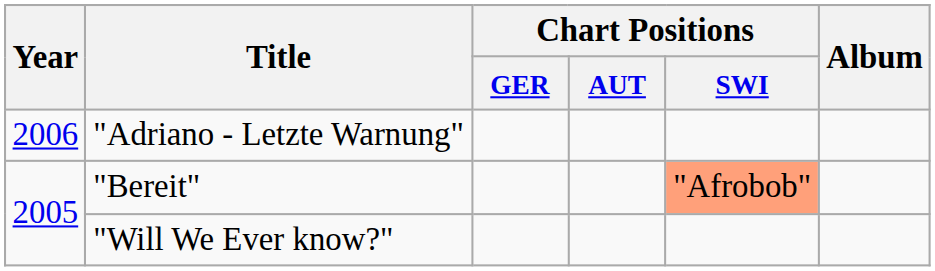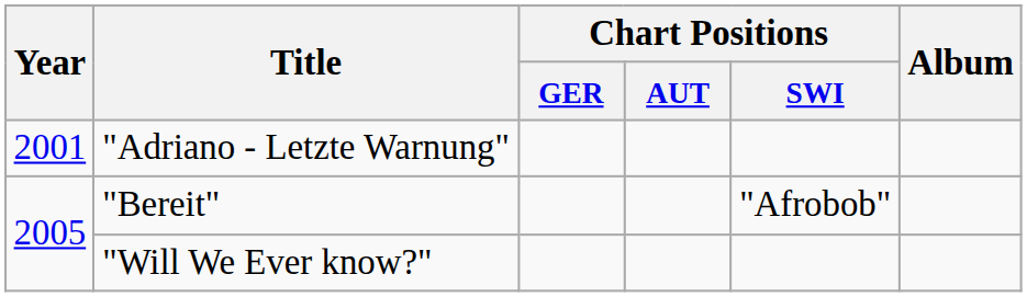 <table class="wikitable">
 <tr>
 <th rowspan="2">Year</th>
 <th rowspan="2">Title</th>
 <th colspan="3">Chart Positions</th>
 <th rowspan="2">Album</th>
 </tr>
 <tr>
 <th width="40"><small><a href='#'>GER</a></small></th>
 <th width="40"><small><a href='#'>AUT</a></small></th>
 <th width="40"><small><a href='#'>SWI</a></small></th>
 </tr>
 <tr>
-<td><a href='#'>2006</a></td>
+<td><a href='#'>2001</a></td>
 <td>"Adriano - Letzte Warnung"</td>
 <td></td>
 <td></td>
 <td></td>
 <td></td>
 </tr>
 <tr>
 <td rowspan="2"><a href='#'>2005</a></td>
 <td>"Bereit"</td>
 <td></td>
 <td></td>
-<td style="background: lightsalmon;">"Afrobob"</td>
+<td>"Afrobob"</td>
 <td></td>
 </tr>
 <tr>
 <td>"Will We Ever know?"</td>
 <td></td>
 <td></td>
 <td></td>
 <td></td>
 </tr>
 </table>
